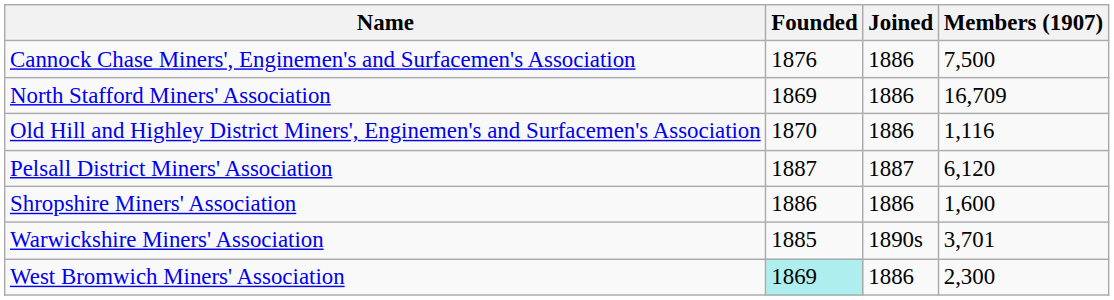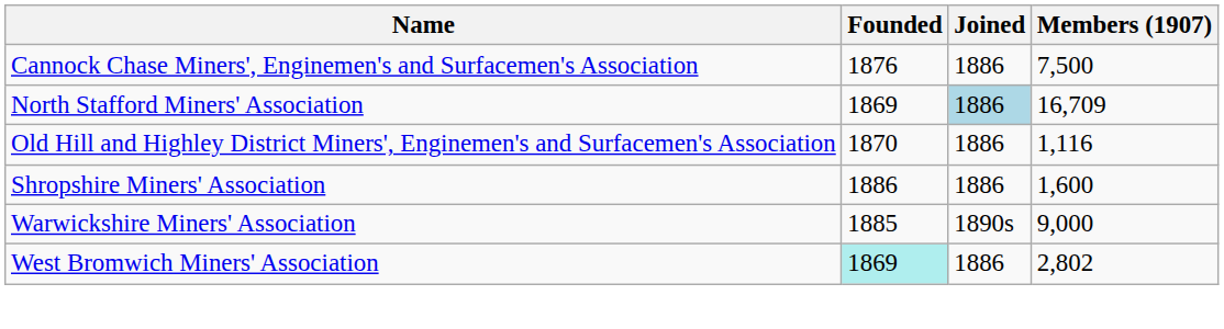 <table class="wikitable sortable">
 <tr>
 <th>Name</th>
 <th>Founded</th>
 <th>Joined</th>
 <th>Members (1907)</th>
 </tr>
 <tr>
 <td><a href='#'>Cannock Chase Miners', Enginemen's and Surfacemen's Association</a></td>
 <td>1876</td>
 <td>1886</td>
 <td>7,500</td>
 </tr>
 <tr>
 <td><a href='#'>North Stafford Miners' Association</a></td>
 <td>1869</td>
-<td>1886</td>
+<td style="background: lightblue;">1886</td>
 <td>16,709</td>
 </tr>
 <tr>
 <td><a href='#'>Old Hill and Highley District Miners', Enginemen's and Surfacemen's Association</a></td>
 <td>1870</td>
 <td>1886</td>
 <td>1,116</td>
-</tr>
-<tr>
-<td><a href='#'>Pelsall District Miners' Association</a></td>
-<td>1887</td>
-<td>1887</td>
-<td>6,120</td>
 </tr>
 <tr>
 <td><a href='#'>Shropshire Miners' Association</a></td>
 <td>1886</td>
 <td>1886</td>
 <td>1,600</td>
 </tr>
 <tr>
 <td><a href='#'>Warwickshire Miners' Association</a></td>
 <td>1885</td>
 <td>1890s</td>
-<td>3,701</td>
+<td>9,000</td>
 </tr>
 <tr>
 <td><a href='#'>West Bromwich Miners' Association</a></td>
 <td style="background: paleturquoise;">1869</td>
 <td>1886</td>
-<td>2,300</td>
+<td>2,802</td>
 </tr>
 </table>
